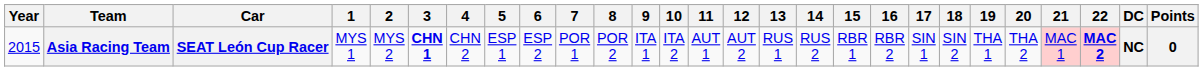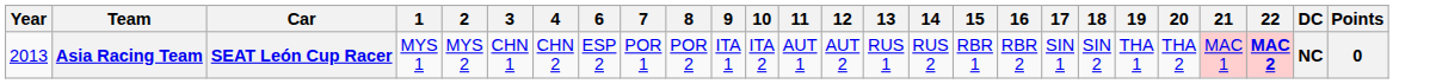 <table class="wikitable" style="text-align:center; font-size:85%">
 <tr>
 <th>Year</th>
 <th>Team</th>
 <th>Car</th>
 <th>1</th>
 <th>2</th>
 <th>3</th>
 <th>4</th>
-<th>5</th>
 <th>6</th>
 <th>7</th>
 <th>8</th>
 <th>9</th>
 <th>10</th>
 <th>11</th>
 <th>12</th>
 <th>13</th>
 <th>14</th>
 <th>15</th>
 <th>16</th>
 <th>17</th>
 <th>18</th>
 <th>19</th>
 <th>20</th>
 <th>21</th>
 <th>22</th>
 <th>DC</th>
 <th>Points</th>
 </tr>
 <tr>
-<td><a href='#'>2015</a></td>
+<td><a href='#'>2013</a></td>
 <th><a href='#'>Asia Racing Team</a></th>
 <th><a href='#'>SEAT León Cup Racer</a></th>
 <td style="background:#;"><a href='#'>MYS<br>1</a></td>
 <td style="background:#;"><a href='#'>MYS<br>2</a></td>
-<td style="background:#;"><strong><a href='#'>CHN<br>1</a></strong></td>
+<td style="background:#;"><a href='#'>CHN<br>1</a></td>
 <td style="background:#;"><a href='#'>CHN<br>2</a></td>
-<td style="background:#;"><a href='#'>ESP<br>1</a></td>
 <td style="background:#;"><a href='#'>ESP<br>2</a></td>
 <td style="background:#;"><a href='#'>POR<br>1</a></td>
 <td style="background:#;"><a href='#'>POR<br>2</a></td>
 <td style="background:#;"><a href='#'>ITA<br>1</a></td>
 <td style="background:#;"><a href='#'>ITA<br>2</a></td>
 <td style="background:#;"><a href='#'>AUT<br>1</a></td>
 <td style="background:#;"><a href='#'>AUT<br>2</a></td>
 <td style="background:#;"><a href='#'>RUS<br>1</a></td>
 <td style="background:#;"><a href='#'>RUS<br>2</a></td>
 <td style="background:#;"><a href='#'>RBR<br>1</a></td>
 <td style="background:#;"><a href='#'>RBR<br>2</a></td>
 <td style="background:#;"><a href='#'>SIN<br>1</a></td>
 <td style="background:#;"><a href='#'>SIN<br>2</a></td>
 <td style="background:#;"><a href='#'>THA<br>1</a></td>
 <td style="background:#;"><a href='#'>THA<br>2</a></td>
 <td style="background:#FFCFCF;"><a href='#'>MAC<br>1</a><br></td>
 <td style="background:#FFCFCF;"><strong><a href='#'>MAC<br>2</a><br></strong></td>
 <th>NC</th>
 <th>0</th>
 </tr>
 </table>
